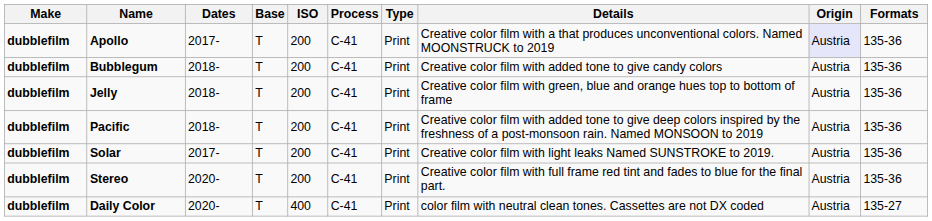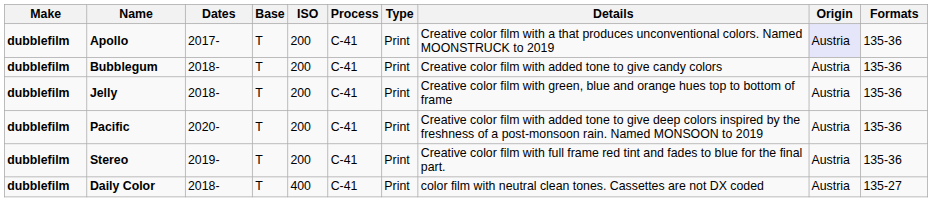 <table class="wikitable">
 <tr>
 <th scope="col" style="width: 100px;">Make</th>
 <th scope="col" style="width: 120px;">Name</th>
 <th scope="col" style="width: 80px;">Dates</th>
 <th scope="col" style="width: 30px;">Base</th>
 <th scope="col" style="width: 45px;">ISO</th>
 <th scope="col" style="width: 40px;">Process</th>
 <th scope="col" style="width: 40px;">Type</th>
 <th scope="col" style="width: 500px;">Details</th>
 <th scope="col" style="width: 60px;">Origin</th>
 <th scope="col" style="width: 80px;">Formats</th>
 </tr>
 <tr>
 <td><strong>dubblefilm</strong></td>
 <td><strong>Apollo</strong></td>
 <td>2017-</td>
 <td>T</td>
 <td>200</td>
 <td>C-41</td>
 <td>Print</td>
 <td>Creative color film with a  that produces unconventional colors. Named MOONSTRUCK to 2019</td>
 <td style="background: lavender;">Austria</td>
 <td>135-36</td>
 </tr>
 <tr>
 <td><strong>dubblefilm</strong></td>
 <td><strong>Bubblegum</strong></td>
 <td>2018-</td>
 <td>T</td>
 <td>200</td>
 <td>C-41</td>
 <td>Print</td>
 <td>Creative color film with added tone to give candy colors</td>
 <td>Austria</td>
 <td>135-36</td>
 </tr>
 <tr>
 <td><strong>dubblefilm</strong></td>
 <td><strong>Jelly</strong></td>
 <td>2018-</td>
 <td>T</td>
 <td>200</td>
 <td>C-41</td>
 <td>Print</td>
 <td>Creative color film with green, blue and orange hues top to bottom of frame</td>
 <td>Austria</td>
 <td>135-36</td>
 </tr>
 <tr>
 <td><strong>dubblefilm</strong></td>
 <td><strong>Pacific</strong></td>
-<td>2018-</td>
+<td>2020-</td>
 <td>T</td>
 <td>200</td>
 <td>C-41</td>
 <td>Print</td>
 <td>Creative color film with added tone to give deep colors inspired by the freshness of a post-monsoon rain. Named MONSOON to 2019</td>
 <td>Austria</td>
 <td>135-36</td>
 </tr>
 <tr>
 <td><strong>dubblefilm</strong></td>
-<td><strong>Solar</strong></td>
-<td>2017-</td>
-<td>T</td>
-<td>200</td>
-<td>C-41</td>
-<td>Print</td>
-<td>Creative color film with light leaks Named SUNSTROKE to 2019.</td>
-<td>Austria</td>
-<td>135-36</td>
-</tr>
-<tr>
-<td><strong>dubblefilm</strong></td>
 <td><strong>Stereo</strong></td>
-<td>2020-</td>
+<td>2019-</td>
 <td>T</td>
 <td>200</td>
 <td>C-41</td>
 <td>Print</td>
 <td>Creative color film with full frame red tint and fades to blue for the final part.</td>
 <td>Austria</td>
 <td>135-36</td>
 </tr>
 <tr>
 <td><strong>dubblefilm</strong></td>
 <td><strong>Daily Color</strong></td>
-<td>2020-</td>
+<td>2018-</td>
 <td>T</td>
 <td>400</td>
 <td>C-41</td>
 <td>Print</td>
 <td>color film with neutral clean tones. Cassettes are not DX coded</td>
 <td>Austria</td>
 <td>135-27</td>
 </tr>
 </table>
